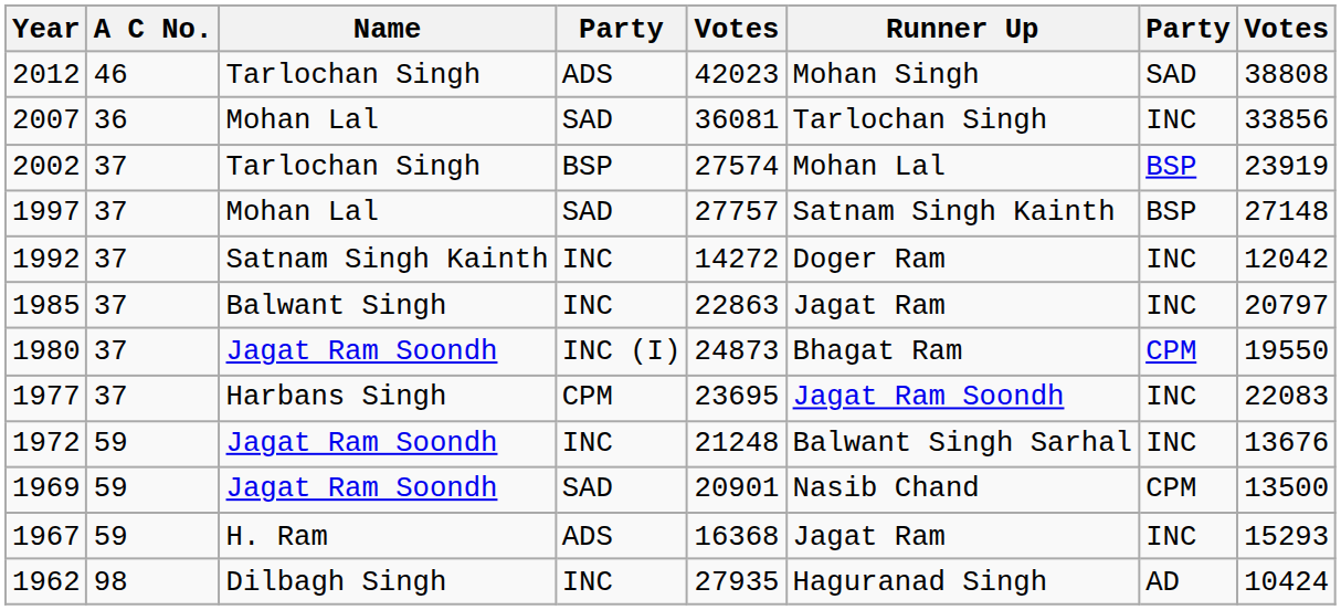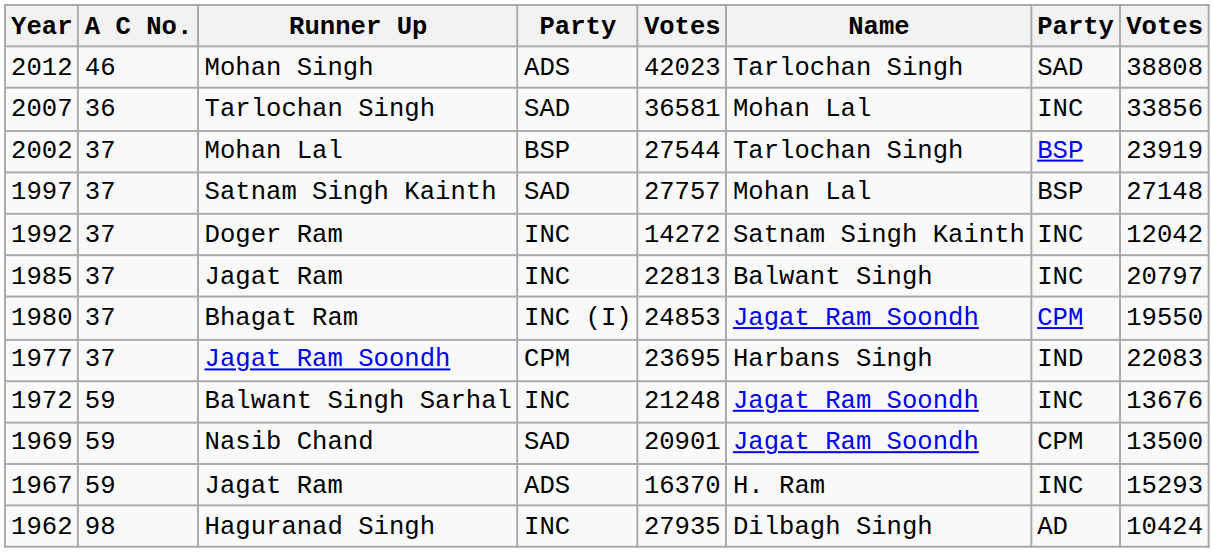 <table class="wikitable sortable">
 <tr>
 <th>Year</th>
 <th>A C No.</th>
-<th>Name</th>
+<th>Runner Up</th>
 <th>Party</th>
 <th>Votes</th>
-<th>Runner Up</th>
+<th>Name</th>
 <th>Party</th>
 <th>Votes</th>
 </tr>
 <tr>
 <td>2012</td>
 <td>46</td>
-<td>Tarlochan Singh</td>
+<td>Mohan Singh</td>
 <td>ADS</td>
 <td>42023</td>
-<td>Mohan Singh</td>
+<td>Tarlochan Singh</td>
 <td>SAD</td>
 <td>38808</td>
 </tr>
 <tr>
 <td>2007</td>
 <td>36</td>
+<td>Tarlochan Singh</td>
+<td>SAD</td>
+<td>36581</td>
 <td>Mohan Lal</td>
-<td>SAD</td>
-<td>36081</td>
-<td>Tarlochan Singh</td>
 <td>INC</td>
 <td>33856</td>
 </tr>
 <tr>
 <td>2002</td>
 <td>37</td>
+<td>Mohan Lal</td>
+<td>BSP</td>
+<td>27544</td>
 <td>Tarlochan Singh</td>
-<td>BSP</td>
-<td>27574</td>
-<td>Mohan Lal</td>
 <td><a href='#'>BSP</a></td>
 <td>23919</td>
 </tr>
 <tr>
 <td>1997</td>
 <td>37</td>
-<td>Mohan Lal</td>
+<td>Satnam Singh Kainth</td>
 <td>SAD</td>
 <td>27757</td>
-<td>Satnam Singh Kainth</td>
+<td>Mohan Lal</td>
 <td>BSP</td>
 <td>27148</td>
 </tr>
 <tr>
 <td>1992</td>
 <td>37</td>
-<td>Satnam Singh Kainth</td>
+<td>Doger Ram</td>
 <td>INC</td>
 <td>14272</td>
-<td>Doger Ram</td>
+<td>Satnam Singh Kainth</td>
 <td>INC</td>
 <td>12042</td>
 </tr>
 <tr>
 <td>1985</td>
 <td>37</td>
+<td>Jagat Ram</td>
+<td>INC</td>
+<td>22813</td>
 <td>Balwant Singh</td>
-<td>INC</td>
-<td>22863</td>
-<td>Jagat Ram</td>
 <td>INC</td>
 <td>20797</td>
 </tr>
 <tr>
 <td>1980</td>
 <td>37</td>
+<td>Bhagat Ram</td>
+<td>INC (I)</td>
+<td>24853</td>
 <td><a href='#'>Jagat Ram Soondh</a></td>
-<td>INC (I)</td>
-<td>24873</td>
-<td>Bhagat Ram</td>
 <td><a href='#'>CPM</a></td>
 <td>19550</td>
 </tr>
 <tr>
 <td>1977</td>
 <td>37</td>
-<td>Harbans Singh</td>
+<td><a href='#'>Jagat Ram Soondh</a></td>
 <td>CPM</td>
 <td>23695</td>
-<td><a href='#'>Jagat Ram Soondh</a></td>
-<td>INC</td>
+<td>Harbans Singh</td>
+<td>IND</td>
 <td>22083</td>
 </tr>
 <tr>
 <td>1972</td>
 <td>59</td>
-<td><a href='#'>Jagat Ram Soondh</a></td>
+<td>Balwant Singh Sarhal</td>
 <td>INC</td>
 <td>21248</td>
-<td>Balwant Singh Sarhal</td>
+<td><a href='#'>Jagat Ram Soondh</a></td>
 <td>INC</td>
 <td>13676</td>
 </tr>
 <tr>
 <td>1969</td>
 <td>59</td>
-<td><a href='#'>Jagat Ram Soondh</a></td>
+<td>Nasib Chand</td>
 <td>SAD</td>
 <td>20901</td>
-<td>Nasib Chand</td>
+<td><a href='#'>Jagat Ram Soondh</a></td>
 <td>CPM</td>
 <td>13500</td>
 </tr>
 <tr>
 <td>1967</td>
 <td>59</td>
+<td>Jagat Ram</td>
+<td>ADS</td>
+<td>16370</td>
 <td>H. Ram</td>
-<td>ADS</td>
-<td>16368</td>
-<td>Jagat Ram</td>
 <td>INC</td>
 <td>15293</td>
 </tr>
 <tr>
 <td>1962</td>
 <td>98</td>
-<td>Dilbagh Singh</td>
+<td>Haguranad Singh</td>
 <td>INC</td>
 <td>27935</td>
-<td>Haguranad Singh</td>
+<td>Dilbagh Singh</td>
 <td>AD</td>
 <td>10424</td>
 </tr>
 </table>
